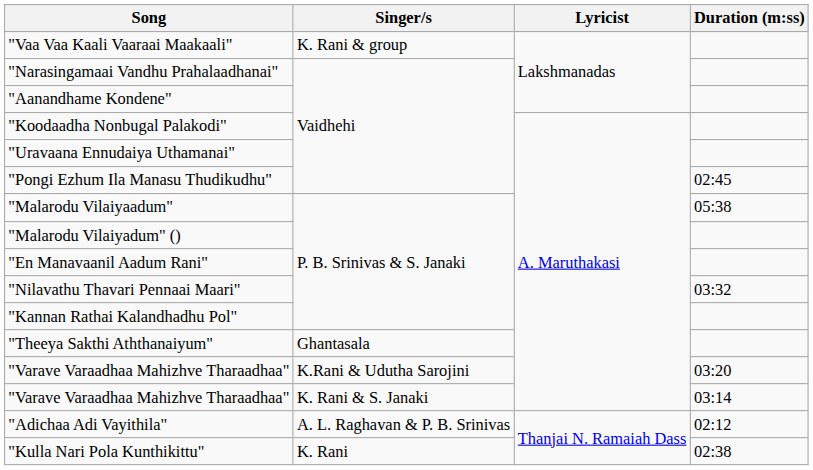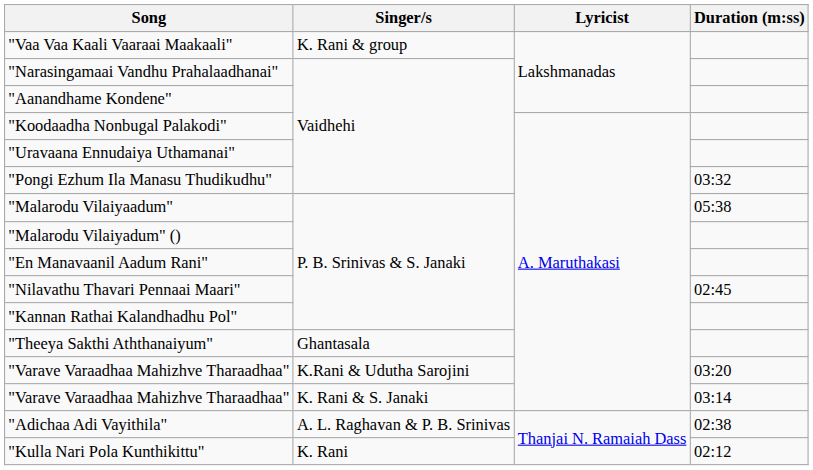 <table class="wikitable" style="font-size:95%;">
 <tr>
 <th>Song</th>
 <th>Singer/s</th>
 <th>Lyricist</th>
 <th>Duration (m:ss)</th>
 </tr>
 <tr>
 <td>"Vaa Vaa Kaali Vaaraai Maakaali"</td>
 <td>K. Rani & group</td>
 <td rowspan=3>Lakshmanadas</td>
 <td></td>
 </tr>
 <tr>
 <td>"Narasingamaai Vandhu Prahalaadhanai"</td>
 <td rowspan=5>Vaidhehi</td>
 <td></td>
 </tr>
 <tr>
 <td>"Aanandhame Kondene"</td>
 <td></td>
 </tr>
 <tr>
 <td>"Koodaadha Nonbugal Palakodi"</td>
 <td rowspan=11><a href='#'>A. Maruthakasi</a></td>
 <td></td>
 </tr>
 <tr>
 <td>"Uravaana Ennudaiya Uthamanai"</td>
 <td></td>
 </tr>
 <tr>
 <td>"Pongi Ezhum Ila Manasu Thudikudhu"</td>
-<td>02:45</td>
+<td>03:32</td>
 </tr>
 <tr>
 <td>"Malarodu Vilaiyaadum"</td>
 <td rowspan=5>P. B. Srinivas & S. Janaki</td>
 <td>05:38</td>
 </tr>
 <tr>
 <td>"Malarodu Vilaiyadum" ()</td>
 <td></td>
 </tr>
 <tr>
 <td>"En Manavaanil Aadum Rani"</td>
 <td></td>
 </tr>
 <tr>
 <td>"Nilavathu Thavari Pennaai Maari"</td>
-<td>03:32</td>
+<td>02:45</td>
 </tr>
 <tr>
 <td>"Kannan Rathai Kalandhadhu Pol"</td>
 <td></td>
 </tr>
 <tr>
 <td>"Theeya Sakthi Aththanaiyum"</td>
 <td>Ghantasala</td>
 <td></td>
 </tr>
 <tr>
 <td>"Varave Varaadhaa Mahizhve Tharaadhaa"</td>
 <td>K.Rani & Udutha Sarojini</td>
 <td>03:20</td>
 </tr>
 <tr>
 <td>"Varave Varaadhaa Mahizhve Tharaadhaa"</td>
 <td>K. Rani & S. Janaki</td>
 <td>03:14</td>
 </tr>
 <tr>
 <td>"Adichaa Adi Vayithila"</td>
 <td>A. L. Raghavan & P. B. Srinivas</td>
 <td rowspan=2><a href='#'>Thanjai N. Ramaiah Dass</a></td>
-<td>02:12</td>
+<td>02:38</td>
 </tr>
 <tr>
 <td>"Kulla Nari Pola Kunthikittu"</td>
 <td>K. Rani</td>
-<td>02:38</td>
+<td>02:12</td>
 </tr>
 </table>
